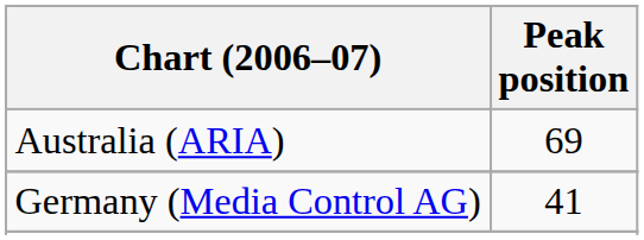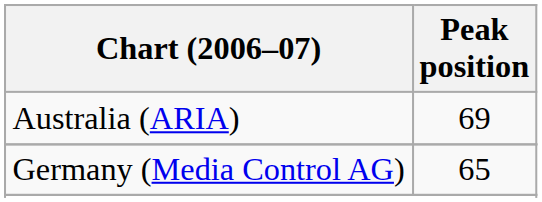 <table class="wikitable sortable">
 <tr>
 <th align="left">Chart (2006–07)</th>
 <th align="left">Peak<br>position</th>
 </tr>
 <tr>
 <td>Australia (<a href='#'>ARIA</a>)</td>
 <td align="center">69</td>
 </tr>
 <tr>
 </tr>
 <tr>
 </tr>
 <tr>
 </tr>
 <tr>
 </tr>
 <tr>
 <td>Germany (<a href='#'>Media Control AG</a>)</td>
-<td style="text-align:center;">41</td>
+<td style="text-align:center;">65</td>
 </tr>
 <tr>
 </tr>
 <tr>
 </tr>
 <tr>
 </tr>
 <tr>
 </tr>
 <tr>
 </tr>
 <tr>
 </tr>
 <tr>
 </tr>
 <tr>
 </tr>
 <tr>
 </tr>
 </table>
